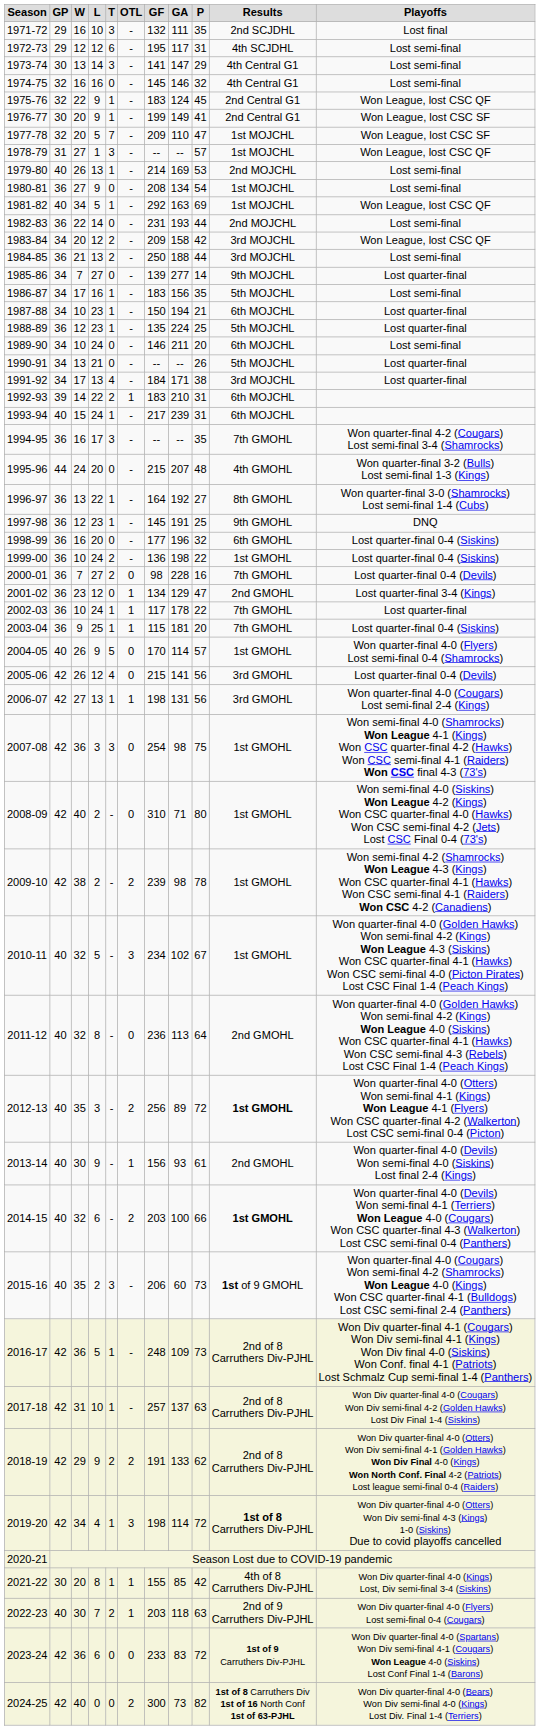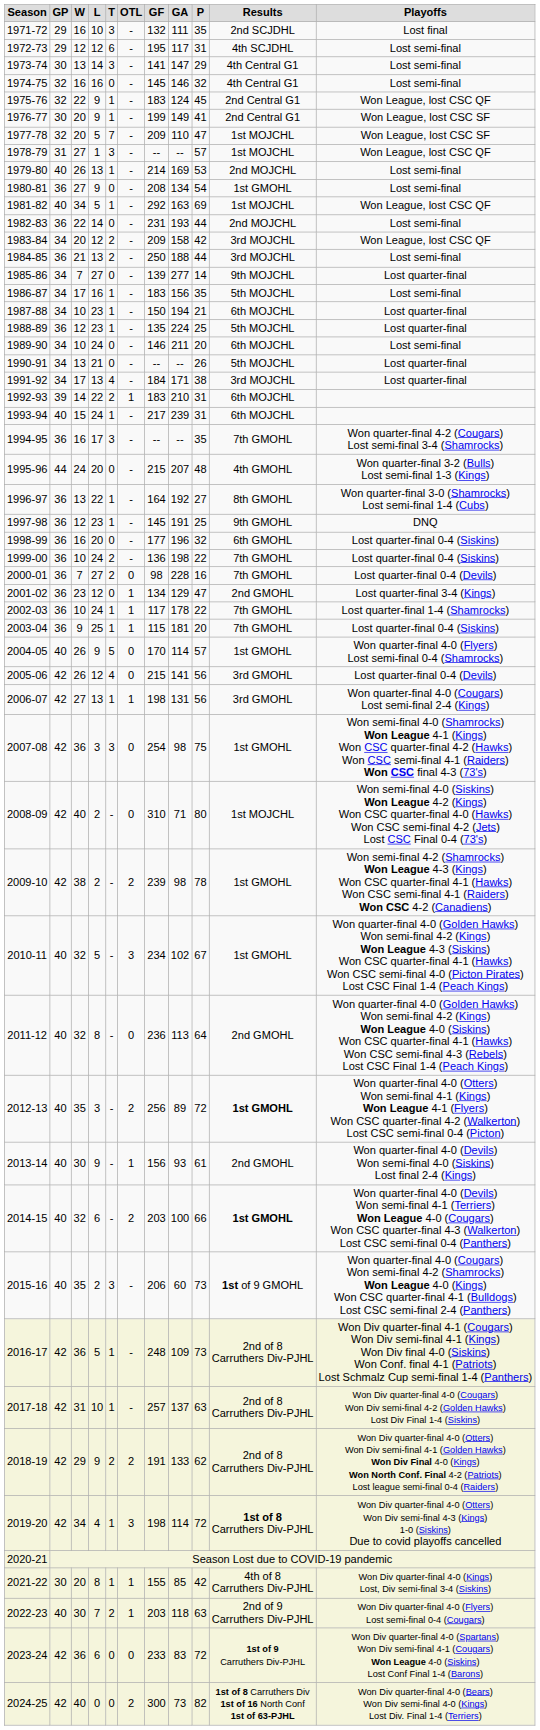 <table class="wikitable">
 <tr align="center"  bgcolor="#dddddd">
 <td><strong>Season</strong></td>
 <td><strong>GP</strong></td>
 <td><strong>W</strong></td>
 <td><strong>L</strong></td>
 <td><strong>T</strong></td>
 <td><strong>OTL</strong></td>
 <td><strong>GF</strong></td>
 <td><strong>GA</strong></td>
 <td><strong>P</strong></td>
 <td><strong>Results</strong></td>
 <td><strong>Playoffs</strong></td>
 </tr>
 <tr align="center">
 <td>1971-72</td>
 <td>29</td>
 <td>16</td>
 <td>10</td>
 <td>3</td>
 <td>-</td>
 <td>132</td>
 <td>111</td>
 <td>35</td>
 <td>2nd SCJDHL</td>
 <td>Lost final</td>
 </tr>
 <tr align="center">
 <td>1972-73</td>
 <td>29</td>
 <td>12</td>
 <td>12</td>
 <td>6</td>
 <td>-</td>
 <td>195</td>
 <td>117</td>
 <td>31</td>
 <td>4th SCJDHL</td>
 <td>Lost semi-final</td>
 </tr>
 <tr align="center">
 <td>1973-74</td>
 <td>30</td>
 <td>13</td>
 <td>14</td>
 <td>3</td>
 <td>-</td>
 <td>141</td>
 <td>147</td>
 <td>29</td>
 <td>4th Central G1</td>
 <td>Lost semi-final</td>
 </tr>
 <tr align="center">
 <td>1974-75</td>
 <td>32</td>
 <td>16</td>
 <td>16</td>
 <td>0</td>
 <td>-</td>
 <td>145</td>
 <td>146</td>
 <td>32</td>
 <td>4th Central G1</td>
 <td>Lost semi-final</td>
 </tr>
 <tr align="center">
 <td>1975-76</td>
 <td>32</td>
 <td>22</td>
 <td>9</td>
 <td>1</td>
 <td>-</td>
 <td>183</td>
 <td>124</td>
 <td>45</td>
 <td>2nd Central G1</td>
 <td>Won League, lost CSC QF</td>
 </tr>
 <tr align="center">
 <td>1976-77</td>
 <td>30</td>
 <td>20</td>
 <td>9</td>
 <td>1</td>
 <td>-</td>
 <td>199</td>
 <td>149</td>
 <td>41</td>
 <td>2nd Central G1</td>
 <td>Won League, lost CSC SF</td>
 </tr>
 <tr align="center">
 <td>1977-78</td>
 <td>32</td>
 <td>20</td>
 <td>5</td>
 <td>7</td>
 <td>-</td>
 <td>209</td>
 <td>110</td>
 <td>47</td>
 <td>1st MOJCHL</td>
 <td>Won League, lost CSC SF</td>
 </tr>
 <tr align="center">
 <td>1978-79</td>
 <td>31</td>
 <td>27</td>
 <td>1</td>
 <td>3</td>
 <td>-</td>
 <td>--</td>
 <td>--</td>
 <td>57</td>
 <td>1st MOJCHL</td>
 <td>Won League, lost CSC QF</td>
 </tr>
 <tr align="center">
 <td>1979-80</td>
 <td>40</td>
 <td>26</td>
 <td>13</td>
 <td>1</td>
 <td>-</td>
 <td>214</td>
 <td>169</td>
 <td>53</td>
 <td>2nd MOJCHL</td>
 <td>Lost semi-final</td>
 </tr>
 <tr align="center">
 <td>1980-81</td>
 <td>36</td>
 <td>27</td>
 <td>9</td>
 <td>0</td>
 <td>-</td>
 <td>208</td>
 <td>134</td>
 <td>54</td>
-<td>1st MOJCHL</td>
+<td>1st GMOHL</td>
 <td>Lost semi-final</td>
 </tr>
 <tr align="center">
 <td>1981-82</td>
 <td>40</td>
 <td>34</td>
 <td>5</td>
 <td>1</td>
 <td>-</td>
 <td>292</td>
 <td>163</td>
 <td>69</td>
 <td>1st MOJCHL</td>
 <td>Won League, lost CSC QF</td>
 </tr>
 <tr align="center">
 <td>1982-83</td>
 <td>36</td>
 <td>22</td>
 <td>14</td>
 <td>0</td>
 <td>-</td>
 <td>231</td>
 <td>193</td>
 <td>44</td>
 <td>2nd MOJCHL</td>
 <td>Lost semi-final</td>
 </tr>
 <tr align="center">
 <td>1983-84</td>
 <td>34</td>
 <td>20</td>
 <td>12</td>
 <td>2</td>
 <td>-</td>
 <td>209</td>
 <td>158</td>
 <td>42</td>
 <td>3rd MOJCHL</td>
 <td>Won League, lost CSC QF</td>
 </tr>
 <tr align="center">
 <td>1984-85</td>
 <td>36</td>
 <td>21</td>
 <td>13</td>
 <td>2</td>
 <td>-</td>
 <td>250</td>
 <td>188</td>
 <td>44</td>
 <td>3rd MOJCHL</td>
 <td>Lost semi-final</td>
 </tr>
 <tr align="center">
 <td>1985-86</td>
 <td>34</td>
 <td>7</td>
 <td>27</td>
 <td>0</td>
 <td>-</td>
 <td>139</td>
 <td>277</td>
 <td>14</td>
 <td>9th MOJCHL</td>
 <td>Lost quarter-final</td>
 </tr>
 <tr align="center">
 <td>1986-87</td>
 <td>34</td>
 <td>17</td>
 <td>16</td>
 <td>1</td>
 <td>-</td>
 <td>183</td>
 <td>156</td>
 <td>35</td>
 <td>5th MOJCHL</td>
 <td>Lost semi-final</td>
 </tr>
 <tr align="center">
 <td>1987-88</td>
 <td>34</td>
 <td>10</td>
 <td>23</td>
 <td>1</td>
 <td>-</td>
 <td>150</td>
 <td>194</td>
 <td>21</td>
 <td>6th MOJCHL</td>
 <td>Lost quarter-final</td>
 </tr>
 <tr align="center">
 <td>1988-89</td>
 <td>36</td>
 <td>12</td>
 <td>23</td>
 <td>1</td>
 <td>-</td>
 <td>135</td>
 <td>224</td>
 <td>25</td>
 <td>5th MOJCHL</td>
 <td>Lost quarter-final</td>
 </tr>
 <tr align="center">
 <td>1989-90</td>
 <td>34</td>
 <td>10</td>
 <td>24</td>
 <td>0</td>
 <td>-</td>
 <td>146</td>
 <td>211</td>
 <td>20</td>
 <td>6th MOJCHL</td>
 <td>Lost semi-final</td>
 </tr>
 <tr align="center">
 <td>1990-91</td>
 <td>34</td>
 <td>13</td>
 <td>21</td>
 <td>0</td>
 <td>-</td>
 <td>--</td>
 <td>--</td>
 <td>26</td>
 <td>5th MOJCHL</td>
 <td>Lost quarter-final</td>
 </tr>
 <tr align="center">
 <td>1991-92</td>
 <td>34</td>
 <td>17</td>
 <td>13</td>
 <td>4</td>
 <td>-</td>
 <td>184</td>
 <td>171</td>
 <td>38</td>
 <td>3rd MOJCHL</td>
 <td>Lost quarter-final</td>
 </tr>
 <tr align="center">
 <td>1992-93</td>
 <td>39</td>
 <td>14</td>
 <td>22</td>
 <td>2</td>
 <td>1</td>
 <td>183</td>
 <td>210</td>
 <td>31</td>
 <td>6th MOJCHL</td>
 <td></td>
 </tr>
 <tr align="center">
 <td>1993-94</td>
 <td>40</td>
 <td>15</td>
 <td>24</td>
 <td>1</td>
 <td>-</td>
 <td>217</td>
 <td>239</td>
 <td>31</td>
 <td>6th MOJCHL</td>
 <td></td>
 </tr>
 <tr align="center">
 <td>1994-95</td>
 <td>36</td>
 <td>16</td>
 <td>17</td>
 <td>3</td>
 <td>-</td>
 <td>--</td>
 <td>--</td>
 <td>35</td>
 <td>7th GMOHL</td>
 <td>Won quarter-final 4-2 (<a href='#'>Cougars</a>)<br>Lost semi-final 3-4 (<a href='#'>Shamrocks</a>)</td>
 </tr>
 <tr align="center">
 <td>1995-96</td>
 <td>44</td>
 <td>24</td>
 <td>20</td>
 <td>0</td>
 <td>-</td>
 <td>215</td>
 <td>207</td>
 <td>48</td>
 <td>4th GMOHL</td>
 <td>Won quarter-final 3-2 (<a href='#'>Bulls</a>)<br>Lost semi-final 1-3 (<a href='#'>Kings</a>)</td>
 </tr>
 <tr align="center">
 <td>1996-97</td>
 <td>36</td>
 <td>13</td>
 <td>22</td>
 <td>1</td>
 <td>-</td>
 <td>164</td>
 <td>192</td>
 <td>27</td>
 <td>8th GMOHL</td>
 <td>Won quarter-final 3-0 (<a href='#'>Shamrocks</a>)<br>Lost semi-final 1-4 (<a href='#'>Cubs</a>)</td>
 </tr>
 <tr align="center">
 <td>1997-98</td>
 <td>36</td>
 <td>12</td>
 <td>23</td>
 <td>1</td>
 <td>-</td>
 <td>145</td>
 <td>191</td>
 <td>25</td>
 <td>9th GMOHL</td>
 <td>DNQ</td>
 </tr>
 <tr align="center">
 <td>1998-99</td>
 <td>36</td>
 <td>16</td>
 <td>20</td>
 <td>0</td>
 <td>-</td>
 <td>177</td>
 <td>196</td>
 <td>32</td>
 <td>6th GMOHL</td>
 <td>Lost quarter-final 0-4 (<a href='#'>Siskins</a>)</td>
 </tr>
 <tr align="center">
 <td>1999-00</td>
 <td>36</td>
 <td>10</td>
 <td>24</td>
 <td>2</td>
 <td>-</td>
 <td>136</td>
 <td>198</td>
 <td>22</td>
-<td>1st GMOHL</td>
+<td>7th GMOHL</td>
 <td>Lost quarter-final 0-4 (<a href='#'>Siskins</a>)</td>
 </tr>
 <tr align="center">
 <td>2000-01</td>
 <td>36</td>
 <td>7</td>
 <td>27</td>
 <td>2</td>
 <td>0</td>
 <td>98</td>
 <td>228</td>
 <td>16</td>
 <td>7th GMOHL</td>
 <td>Lost quarter-final 0-4 (<a href='#'>Devils</a>)</td>
 </tr>
 <tr align="center">
 <td>2001-02</td>
 <td>36</td>
 <td>23</td>
 <td>12</td>
 <td>0</td>
 <td>1</td>
 <td>134</td>
 <td>129</td>
 <td>47</td>
 <td>2nd GMOHL</td>
 <td>Lost quarter-final 3-4 (<a href='#'>Kings</a>)</td>
 </tr>
 <tr align="center">
 <td>2002-03</td>
 <td>36</td>
 <td>10</td>
 <td>24</td>
 <td>1</td>
 <td>1</td>
 <td>117</td>
 <td>178</td>
 <td>22</td>
 <td>7th GMOHL</td>
-<td>Lost quarter-final</td>
+<td>Lost quarter-final 1-4 (<a href='#'>Shamrocks</a>)</td>
 </tr>
 <tr align="center">
 <td>2003-04</td>
 <td>36</td>
 <td>9</td>
 <td>25</td>
 <td>1</td>
 <td>1</td>
 <td>115</td>
 <td>181</td>
 <td>20</td>
 <td>7th GMOHL</td>
 <td>Lost quarter-final 0-4 (<a href='#'>Siskins</a>)</td>
 </tr>
 <tr align="center">
 <td>2004-05</td>
 <td>40</td>
 <td>26</td>
 <td>9</td>
 <td>5</td>
 <td>0</td>
 <td>170</td>
 <td>114</td>
 <td>57</td>
 <td>1st GMOHL</td>
 <td>Won quarter-final 4-0 (<a href='#'>Flyers</a>)<br>Lost semi-final 0-4 (<a href='#'>Shamrocks</a>)</td>
 </tr>
 <tr align="center">
 <td>2005-06</td>
 <td>42</td>
 <td>26</td>
 <td>12</td>
 <td>4</td>
 <td>0</td>
 <td>215</td>
 <td>141</td>
 <td>56</td>
 <td>3rd GMOHL</td>
 <td>Lost quarter-final 0-4 (<a href='#'>Devils</a>)</td>
 </tr>
 <tr align="center">
 <td>2006-07</td>
 <td>42</td>
 <td>27</td>
 <td>13</td>
 <td>1</td>
 <td>1</td>
 <td>198</td>
 <td>131</td>
 <td>56</td>
 <td>3rd GMOHL</td>
 <td>Won quarter-final 4-0 (<a href='#'>Cougars</a>)<br>Lost semi-final 2-4 (<a href='#'>Kings</a>)</td>
 </tr>
 <tr align="center">
 <td>2007-08</td>
 <td>42</td>
 <td>36</td>
 <td>3</td>
 <td>3</td>
 <td>0</td>
 <td>254</td>
 <td>98</td>
 <td>75</td>
 <td>1st GMOHL</td>
 <td>Won semi-final 4-0 (<a href='#'>Shamrocks</a>)<br><strong>Won League</strong>  4-1 (<a href='#'>Kings</a>)<br>Won <a href='#'>CSC</a> quarter-final 4-2 (<a href='#'>Hawks</a>)<br>Won <a href='#'>CSC</a> semi-final 4-1 (<a href='#'>Raiders</a>)<br><strong>Won <a href='#'>CSC</a></strong> final 4-3 (<a href='#'>73's</a>)</td>
 </tr>
 <tr align="center">
 <td>2008-09</td>
 <td>42</td>
 <td>40</td>
 <td>2</td>
 <td>-</td>
 <td>0</td>
 <td>310</td>
 <td>71</td>
 <td>80</td>
-<td>1st GMOHL</td>
+<td>1st MOJCHL</td>
 <td>Won semi-final 4-0 (<a href='#'>Siskins</a>)<br><strong>Won League</strong> 4-2 (<a href='#'>Kings</a>)<br>Won CSC quarter-final 4-0 (<a href='#'>Hawks</a>)<br>Won CSC semi-final 4-2 (<a href='#'>Jets</a>)<br>Lost <a href='#'>CSC</a> Final 0-4 (<a href='#'>73's</a>)</td>
 </tr>
 <tr align="center">
 <td>2009-10</td>
 <td>42</td>
 <td>38</td>
 <td>2</td>
 <td>-</td>
 <td>2</td>
 <td>239</td>
 <td>98</td>
 <td>78</td>
 <td>1st GMOHL</td>
 <td>Won semi-final 4-2 (<a href='#'>Shamrocks</a>)<br><strong>Won League</strong> 4-3 (<a href='#'>Kings</a>)<br>Won CSC quarter-final 4-1 (<a href='#'>Hawks</a>)<br>Won CSC semi-final 4-1 (<a href='#'>Raiders</a>)<br><strong>Won CSC</strong> 4-2 (<a href='#'>Canadiens</a>)</td>
 </tr>
 <tr align="center">
 <td>2010-11</td>
 <td>40</td>
 <td>32</td>
 <td>5</td>
 <td>-</td>
 <td>3</td>
 <td>234</td>
 <td>102</td>
 <td>67</td>
 <td>1st GMOHL</td>
 <td>Won quarter-final 4-0 (<a href='#'>Golden Hawks</a>)<br>Won semi-final 4-2 (<a href='#'>Kings</a>)<br><strong>Won League</strong> 4-3 (<a href='#'>Siskins</a>)<br>Won CSC quarter-final 4-1 (<a href='#'>Hawks</a>)<br>Won CSC semi-final 4-0 (<a href='#'>Picton Pirates</a>)<br>Lost CSC Final 1-4 (<a href='#'>Peach Kings</a>)</td>
 </tr>
 <tr align="center">
 <td>2011-12</td>
 <td>40</td>
 <td>32</td>
 <td>8</td>
 <td>-</td>
 <td>0</td>
 <td>236</td>
 <td>113</td>
 <td>64</td>
 <td>2nd GMOHL</td>
 <td>Won quarter-final 4-0 (<a href='#'>Golden Hawks</a>)<br>Won semi-final 4-2 (<a href='#'>Kings</a>)<br><strong>Won League</strong> 4-0 (<a href='#'>Siskins</a>)<br>Won CSC quarter-final 4-1 (<a href='#'>Hawks</a>)<br>Won CSC semi-final 4-3 (<a href='#'>Rebels</a>)<br>Lost CSC Final 1-4 (<a href='#'>Peach Kings</a>)</td>
 </tr>
 <tr align="center">
 <td>2012-13</td>
 <td>40</td>
 <td>35</td>
 <td>3</td>
 <td>-</td>
 <td>2</td>
 <td>256</td>
 <td>89</td>
 <td>72</td>
 <td><strong>1st GMOHL</strong></td>
 <td>Won quarter-final 4-0 (<a href='#'>Otters</a>)<br>Won semi-final 4-1 (<a href='#'>Kings</a>)<br><strong>Won League</strong> 4-1 (<a href='#'>Flyers</a>)<br>Won CSC quarter-final 4-2 (<a href='#'>Walkerton</a>)<br>Lost CSC semi-final 0-4 (<a href='#'>Picton</a>)</td>
 </tr>
 <tr align="center">
 <td>2013-14</td>
 <td>40</td>
 <td>30</td>
 <td>9</td>
 <td>-</td>
 <td>1</td>
 <td>156</td>
 <td>93</td>
 <td>61</td>
 <td>2nd GMOHL</td>
 <td>Won quarter-final 4-0 (<a href='#'>Devils</a>)<br>Won semi-final 4-0 (<a href='#'>Siskins</a>)<br>Lost final 2-4 (<a href='#'>Kings</a>)</td>
 </tr>
 <tr align="center">
 <td>2014-15</td>
 <td>40</td>
 <td>32</td>
 <td>6</td>
 <td>-</td>
 <td>2</td>
 <td>203</td>
 <td>100</td>
 <td>66</td>
 <td><strong>1st GMOHL</strong></td>
 <td>Won quarter-final 4-0 (<a href='#'>Devils</a>)<br>Won semi-final 4-1 (<a href='#'>Terriers</a>)<br><strong>Won League</strong> 4-0 (<a href='#'>Cougars</a>)<br>Won  CSC quarter-final 4-3 (<a href='#'>Walkerton</a>)<br>Lost CSC semi-final 0-4 (<a href='#'>Panthers</a>)</td>
 </tr>
 <tr align="center">
 <td>2015-16</td>
 <td>40</td>
 <td>35</td>
 <td>2</td>
 <td>3</td>
 <td>-</td>
 <td>206</td>
 <td>60</td>
 <td>73</td>
 <td><strong>1st</strong> of 9 GMOHL</td>
 <td>Won quarter-final 4-0 (<a href='#'>Cougars</a>)<br>Won semi-final 4-2 (<a href='#'>Shamrocks</a>)<br><strong>Won League</strong> 4-0 (<a href='#'>Kings</a>)<br>Won CSC quarter-final 4-1 (<a href='#'>Bulldogs</a>)<br>Lost CSC semi-final 2-4 (<a href='#'>Panthers</a>)</td>
 </tr>
 <tr align="center" bgcolor="beige">
 <td>2016-17</td>
 <td>42</td>
 <td>36</td>
 <td>5</td>
 <td>1</td>
 <td>-</td>
 <td>248</td>
 <td>109</td>
 <td>73</td>
 <td>2nd of 8<br>Carruthers Div-PJHL</td>
 <td>Won Div quarter-final 4-1 (<a href='#'>Cougars</a>)<br>Won Div semi-final 4-1 (<a href='#'>Kings</a>)<br>Won Div final 4-0 (<a href='#'>Siskins</a>)<br>Won Conf. final 4-1 (<a href='#'>Patriots</a>)<br>Lost Schmalz Cup semi-final 1-4 (<a href='#'>Panthers</a>)</td>
 </tr>
 <tr align="center" bgcolor="beige">
 <td>2017-18</td>
 <td>42</td>
 <td>31</td>
 <td>10</td>
 <td>1</td>
 <td>-</td>
 <td>257</td>
 <td>137</td>
 <td>63</td>
 <td>2nd of 8<br>Carruthers Div-PJHL</td>
 <td><small>Won Div quarter-final 4-0 (<a href='#'>Cougars</a>)<br>Won Div semi-final 4-2 (<a href='#'>Golden Hawks</a>)<br>Lost Div Final 1-4 (<a href='#'>Siskins</a>)</small></td>
 </tr>
 <tr align="center" bgcolor="beige">
 <td>2018-19</td>
 <td>42</td>
 <td>29</td>
 <td>9</td>
 <td>2</td>
 <td>2</td>
 <td>191</td>
 <td>133</td>
 <td>62</td>
 <td>2nd of 8<br>Carruthers Div-PJHL</td>
 <td><small>Won Div quarter-final 4-0 (<a href='#'>Otters</a>)<br>Won Div semi-final 4-1 (<a href='#'>Golden Hawks</a>)<br><strong>Won Div Final</strong> 4-0 (<a href='#'>Kings</a>)<br><strong>Won North Conf. Final</strong> 4-2 (<a href='#'>Patriots</a>)<br>Lost league semi-final 0-4 (<a href='#'>Raiders</a>)</small></td>
 </tr>
 <tr align="center" bgcolor="beige">
 <td>2019-20</td>
 <td>42</td>
 <td>34</td>
 <td>4</td>
 <td>1</td>
 <td>3</td>
 <td>198</td>
 <td>114</td>
 <td>72</td>
 <td><strong>1st of 8</strong><br>Carruthers Div-PJHL</td>
 <td><small>Won Div quarter-final 4-0 (<a href='#'>Otters</a>)<br>Won Div semi-final 4-3 (<a href='#'>Kings</a>)<br> 1-0 (<a href='#'>Siskins</a>)</small><br>Due to covid playoffs cancelled</td>
 </tr>
 <tr align="center" bgcolor="beige">
 <td>2020-21</td>
 <td colspan="10">Season Lost due to COVID-19 pandemic</td>
 </tr>
 <tr align="center" bgcolor="beige">
 <td>2021-22</td>
 <td>30</td>
 <td>20</td>
 <td>8</td>
 <td>1</td>
 <td>1</td>
 <td>155</td>
 <td>85</td>
 <td>42</td>
 <td>4th of 8<br>Carruthers Div-PJHL</td>
 <td><small>Won Div quarter-final 4-0 (<a href='#'>Kings</a>)<br>Lost, Div semi-final 3-4 (<a href='#'>Siskins</a>)</small></td>
 </tr>
 <tr align="center" bgcolor="beige">
 <td>2022-23</td>
 <td>40</td>
 <td>30</td>
 <td>7</td>
 <td>2</td>
 <td>1</td>
 <td>203</td>
 <td>118</td>
 <td>63</td>
 <td>2nd of 9<br>Carruthers Div-PJHL</td>
 <td><small>Won Div quarter-final 4-0 (<a href='#'>Flyers</a>)<br>Lost semi-final 0-4 (<a href='#'>Cougars</a>)</small></td>
 </tr>
 <tr align="center" bgcolor="beige">
 <td>2023-24</td>
 <td>42</td>
 <td>36</td>
 <td>6</td>
 <td>0</td>
 <td>0</td>
 <td>233</td>
 <td>83</td>
 <td>72</td>
 <td><small><strong>1st of 9</strong><br>Carruthers Div-PJHL</small></td>
 <td><small>Won Div quarter-final 4-0 (<a href='#'>Spartans</a>)<br>Won Div semi-final 4-1 (<a href='#'>Cougars</a>)<br><strong>Won League</strong> 4-0 (<a href='#'>Siskins</a>)<br>Lost Conf Final 1-4 (<a href='#'>Barons</a>)</small></td>
 </tr>
 <tr align="center" bgcolor="beige">
 <td>2024-25</td>
 <td>42</td>
 <td>40</td>
 <td>0</td>
 <td>0</td>
 <td>2</td>
 <td>300</td>
 <td>73</td>
 <td>82</td>
 <td><small><strong>1st of 8</strong> Carruthers Div<br><strong>1st of 16</strong> North Conf<br><strong>1st of 63-PJHL</strong></small></td>
 <td><small>Won Div quarter-final 4-0 (<a href='#'>Bears</a>)<br>Won Div semi-final 4-0 (<a href='#'>Kings</a>)<br>Lost Div. Final 1-4 (<a href='#'>Terriers</a>)</small></td>
 </tr>
 </table>
